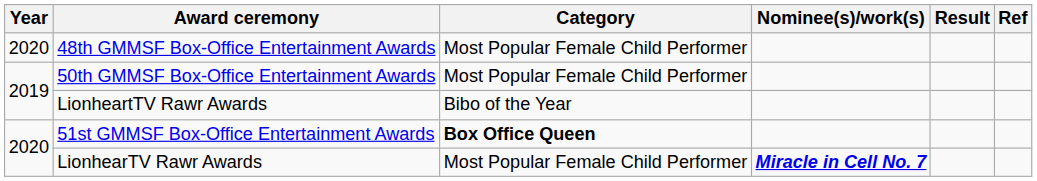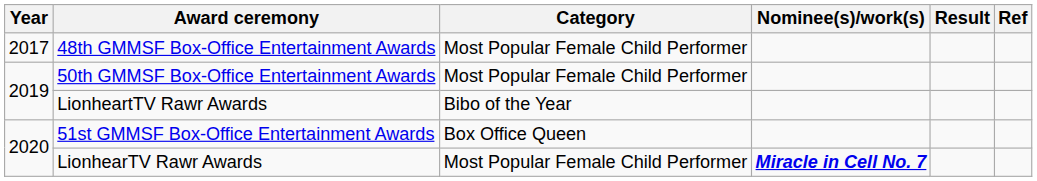 <table class="wikitable sortable">
 <tr>
 <th>Year</th>
 <th>Award ceremony</th>
 <th>Category</th>
 <th>Nominee(s)/work(s)</th>
 <th>Result</th>
 <th>Ref</th>
 </tr>
 <tr>
-<td>2020</td>
+<td>2017</td>
 <td><a href='#'>48th GMMSF Box-Office Entertainment Awards</a></td>
 <td>Most Popular Female Child Performer</td>
 <td></td>
 <td></td>
 <td align="center"></td>
 </tr>
 <tr>
 <td rowspan="2">2019</td>
 <td><a href='#'>50th GMMSF Box-Office Entertainment Awards</a></td>
 <td>Most Popular Female Child Performer</td>
 <td></td>
 <td></td>
 <td></td>
 </tr>
 <tr>
 <td>LionheartTV Rawr Awards</td>
 <td>Bibo of the Year</td>
 <td></td>
 <td></td>
 <td></td>
 </tr>
 <tr>
 <td rowspan="2">2020</td>
 <td><a href='#'>51st GMMSF Box-Office Entertainment Awards</a></td>
-<td><strong>Box Office Queen</strong></td>
+<td>Box Office Queen</td>
 <td></td>
 <td></td>
 <td></td>
 </tr>
 <tr>
 <td>LionhearTV Rawr Awards</td>
 <td>Most Popular Female Child Performer</td>
 <td align=center><strong><em><a href='#'>Miracle in Cell No. 7</a></em></strong></td>
 <td></td>
 <td></td>
 </tr>
 </table>
